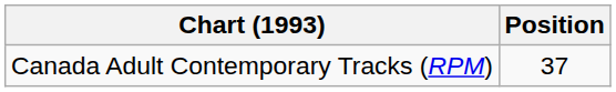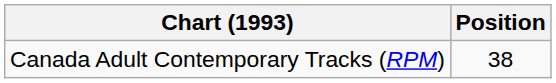 <table class="wikitable sortable">
 <tr>
 <th scope="col">Chart (1993)</th>
 <th scope="col">Position</th>
 </tr>
 <tr>
 <td>Canada Adult Contemporary Tracks (<em><a href='#'>RPM</a></em>)</td>
-<td align="center">37</td>
+<td align="center">38</td>
 </tr>
 </table>
